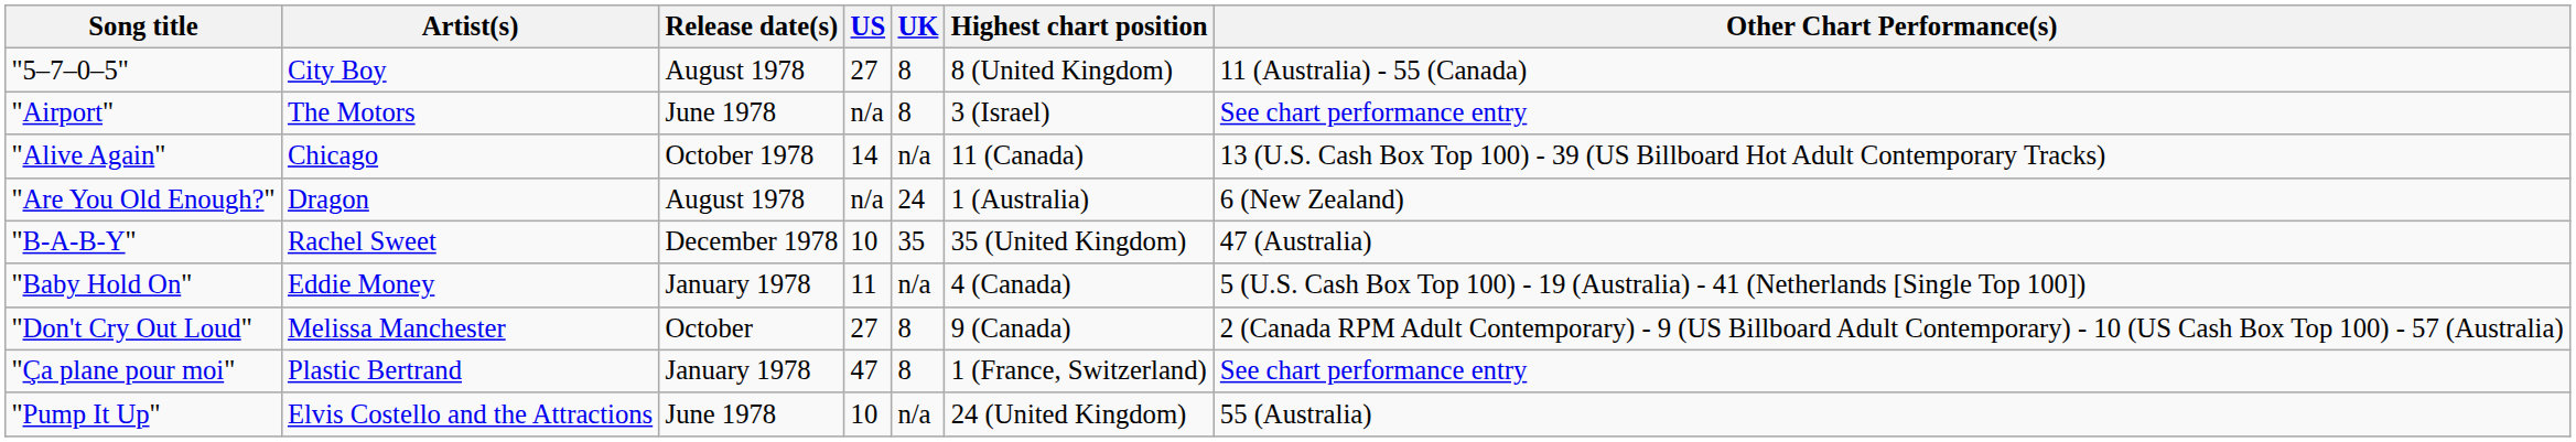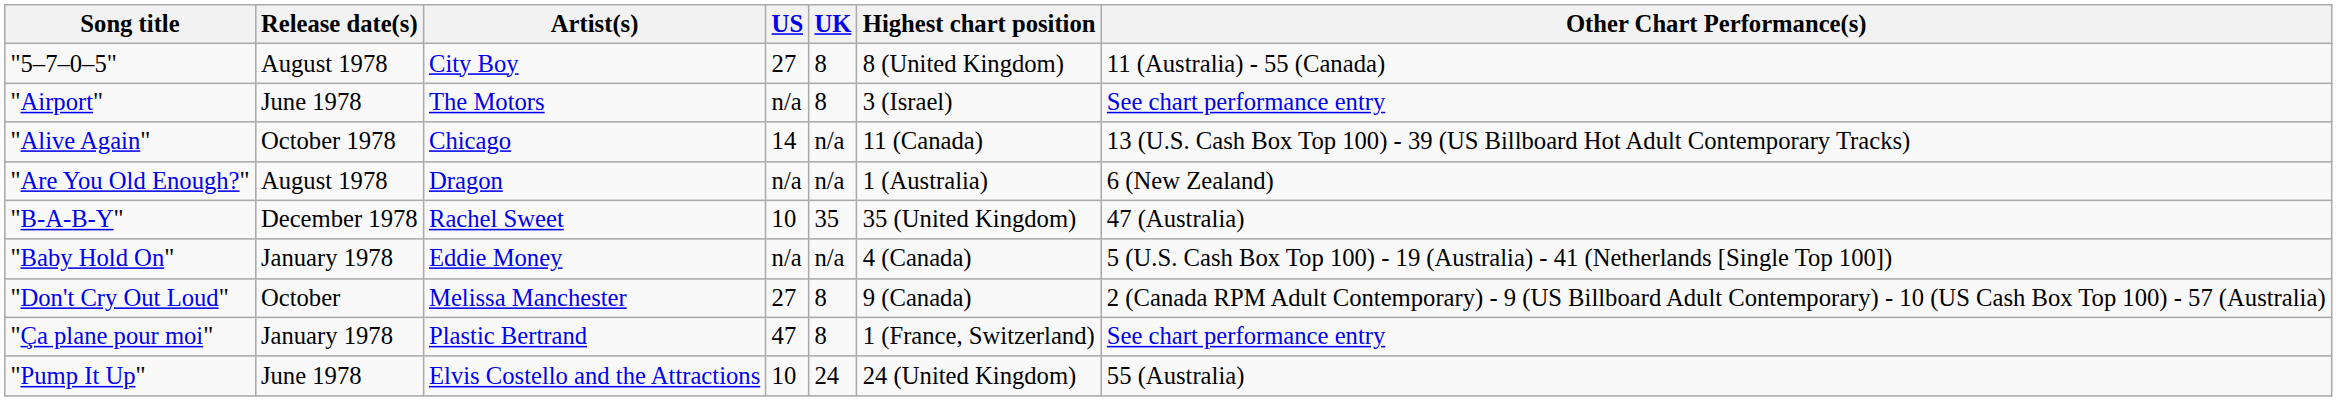 <table class="wikitable sortable">
 <tr>
 <th>Song title</th>
+<th>Release date(s)</th>
 <th>Artist(s)</th>
-<th>Release date(s)</th>
 <th><a href='#'>US</a></th>
 <th><a href='#'>UK</a></th>
 <th>Highest chart position</th>
 <th>Other Chart Performance(s)</th>
 </tr>
 <tr>
 <td>"5–7–0–5"</td>
+<td>August 1978</td>
 <td><a href='#'>City Boy</a></td>
-<td>August 1978</td>
 <td>27</td>
 <td>8</td>
 <td>8 (United Kingdom)</td>
 <td>11 (Australia) - 55 (Canada)</td>
 </tr>
 <tr>
 <td>"<a href='#'>Airport</a>"</td>
+<td>June 1978</td>
 <td data-sort-value="Motors"><a href='#'>The Motors</a></td>
-<td>June 1978</td>
 <td>n/a</td>
 <td>8</td>
 <td>3 (Israel)</td>
 <td><a href='#'>See chart performance entry</a></td>
 </tr>
 <tr>
 <td>"<a href='#'>Alive Again</a>"</td>
+<td>October 1978</td>
 <td><a href='#'>Chicago</a></td>
-<td>October 1978</td>
 <td>14</td>
 <td>n/a</td>
 <td>11 (Canada)</td>
 <td>13 (U.S. Cash Box Top 100) - 39 (US Billboard Hot Adult Contemporary Tracks)</td>
 </tr>
 <tr>
 <td>"<a href='#'>Are You Old Enough?</a>"</td>
+<td>August 1978</td>
 <td><a href='#'>Dragon</a></td>
-<td>August 1978</td>
 <td>n/a</td>
-<td>24</td>
+<td>n/a</td>
 <td>1 (Australia)</td>
 <td>6 (New Zealand)</td>
 </tr>
 <tr>
 <td>"<a href='#'>B-A-B-Y</a>"</td>
+<td>December 1978</td>
 <td><a href='#'>Rachel Sweet</a></td>
-<td>December 1978</td>
 <td>10</td>
 <td>35</td>
 <td>35 (United Kingdom)</td>
 <td>47 (Australia)</td>
 </tr>
 <tr>
 <td>"<a href='#'>Baby Hold On</a>"</td>
+<td>January 1978</td>
 <td data-sort-value="Money, Eddie"><a href='#'>Eddie Money</a></td>
-<td>January 1978</td>
-<td>11</td>
+<td>n/a</td>
 <td>n/a</td>
 <td>4 (Canada)</td>
 <td>5 (U.S. Cash Box Top 100) - 19 (Australia) - 41 (Netherlands [Single Top 100])</td>
 </tr>
 <tr>
 <td>"<a href='#'>Don't Cry Out Loud</a>"</td>
+<td>October</td>
 <td><a href='#'>Melissa Manchester</a></td>
-<td>October</td>
 <td>27</td>
 <td>8</td>
 <td>9 (Canada)</td>
 <td>2 (Canada RPM Adult Contemporary) - 9 (US Billboard Adult Contemporary) - 10 (US Cash Box Top 100) - 57 (Australia)</td>
 </tr>
 <tr>
 <td>"<a href='#'>Ça plane pour moi</a>"</td>
+<td>January 1978</td>
 <td><a href='#'>Plastic Bertrand</a></td>
-<td>January 1978</td>
 <td>47</td>
 <td>8</td>
 <td>1 (France, Switzerland)</td>
 <td><a href='#'>See chart performance entry</a></td>
 </tr>
 <tr>
 <td>"<a href='#'>Pump It Up</a>"</td>
+<td>June 1978</td>
 <td><a href='#'>Elvis Costello and the Attractions</a></td>
-<td>June 1978</td>
 <td>10</td>
-<td>n/a</td>
+<td>24</td>
 <td>24 (United Kingdom)</td>
 <td>55 (Australia)</td>
 </tr>
 </table>
